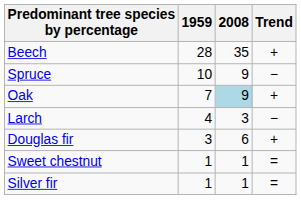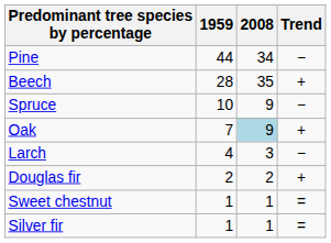 <table class="wikitable float-right">
 <tr class="hintergrundfarbe5">
 <th>Predominant tree species<br>by percentage</th>
 <th>1959</th>
 <th>2008</th>
 <th>Trend</th>
+</tr>
+<tr>
+<td><a href='#'>Pine</a></td>
+<td align="right">44</td>
+<td align="right">34</td>
+<td align="center">−</td>
 </tr>
 <tr>
 <td><a href='#'>Beech</a></td>
 <td align="right">28</td>
 <td align="right">35</td>
 <td align="center">+</td>
 </tr>
 <tr>
 <td><a href='#'>Spruce</a></td>
 <td align="right">10</td>
 <td align="right">9</td>
 <td align="center">−</td>
 </tr>
 <tr>
 <td><a href='#'>Oak</a></td>
 <td align="right">7</td>
 <td align="right" style="background: lightblue;">9</td>
 <td align="center">+</td>
 </tr>
 <tr>
 <td><a href='#'>Larch</a></td>
 <td align="right">4</td>
 <td align="right">3</td>
 <td align="center">−</td>
 </tr>
 <tr>
 <td><a href='#'>Douglas fir</a></td>
-<td align="right">3</td>
-<td align="right">6</td>
+<td align="right">2</td>
+<td align="right">2</td>
 <td align="center">+</td>
 </tr>
 <tr>
 <td><a href='#'>Sweet chestnut</a></td>
 <td align="right">1</td>
 <td align="right">1</td>
 <td align="center">=</td>
 </tr>
 <tr>
 <td><a href='#'>Silver fir</a></td>
 <td align="right">1</td>
 <td align="right">1</td>
 <td align="center">=</td>
 </tr>
 </table>
